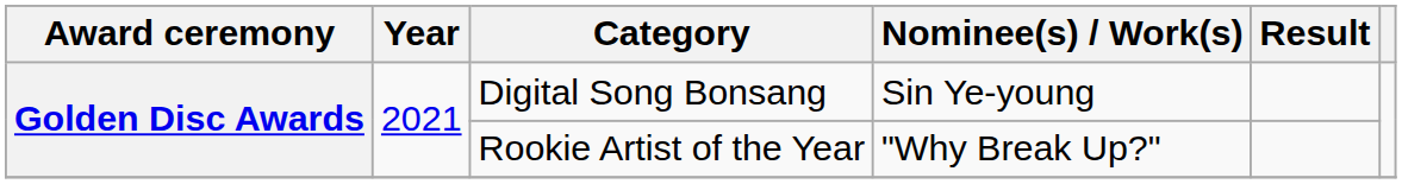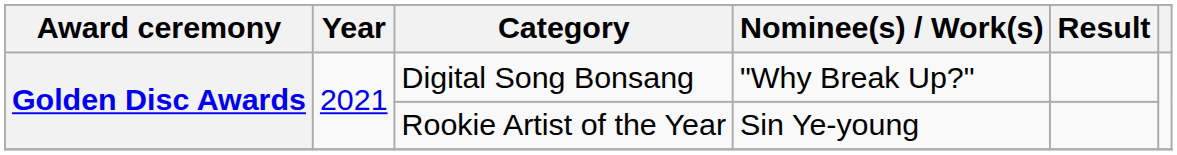 <table class="wikitable plainrowheaders sortable">
 <tr>
 <th scope="col">Award ceremony</th>
 <th scope="col">Year</th>
 <th scope="col">Category</th>
 <th scope="col">Nominee(s) / Work(s)</th>
 <th scope="col">Result</th>
 <th scope="col" class="unsortable"></th>
 </tr>
 <tr>
 <th scope="row" rowspan="2"><a href='#'>Golden Disc Awards</a></th>
 <td style="text-align:center" rowspan="2"><a href='#'>2021</a></td>
 <td>Digital Song Bonsang</td>
-<td>Sin Ye-young</td>
+<td>"Why Break Up?"</td>
 <td></td>
 <td style="text-align:center" rowspan="2"></td>
 </tr>
 <tr>
 <td>Rookie Artist of the Year</td>
-<td>"Why Break Up?"</td>
+<td>Sin Ye-young</td>
 <td></td>
 </tr>
 <tr>
 </tr>
 </table>
